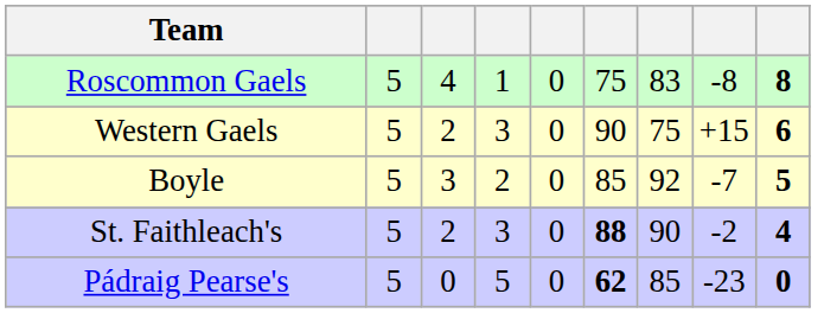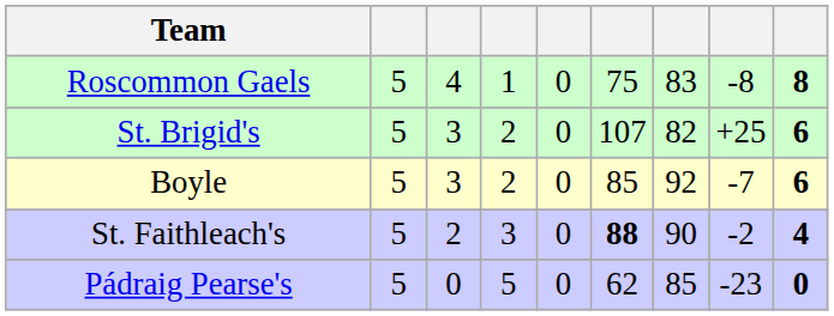 <table class="wikitable" style="text-align:center">
 <tr>
 <th style="width:175px;">Team</th>
 <th width="20"></th>
 <th width="20"></th>
 <th width="20"></th>
 <th width="20"></th>
 <th width="20"></th>
 <th width="20"></th>
 <th width="20"></th>
 <th width="20"></th>
 </tr>
 <tr style="background:#cfc;">
 <td><a href='#'>Roscommon Gaels</a></td>
 <td>5</td>
 <td>4</td>
 <td>1</td>
 <td>0</td>
 <td>75</td>
 <td>83</td>
 <td>-8</td>
 <td><strong>8</strong></td>
 </tr>
-<tr style="background:#ffc;">
-<td>Western Gaels</td>
+<tr style="background:#cfc;">
+<td><a href='#'>St. Brigid's</a></td>
 <td>5</td>
+<td>3</td>
 <td>2</td>
-<td>3</td>
 <td>0</td>
-<td>90</td>
-<td>75</td>
-<td>+15</td>
+<td>107</td>
+<td>82</td>
+<td>+25</td>
 <td><strong>6</strong></td>
 </tr>
 <tr style="background:#ffc;">
 <td>Boyle</td>
 <td>5</td>
 <td>3</td>
 <td>2</td>
 <td>0</td>
 <td>85</td>
 <td>92</td>
 <td>-7</td>
-<td><strong>5</strong></td>
+<td><strong>6</strong></td>
 </tr>
 <tr style="background:#ccf;">
 <td>St. Faithleach's</td>
 <td>5</td>
 <td>2</td>
 <td>3</td>
 <td>0</td>
 <td><strong>88</strong></td>
 <td>90</td>
 <td>-2</td>
 <td><strong>4</strong></td>
 </tr>
 <tr style="background:#ccf;">
 <td><a href='#'>Pádraig Pearse's</a></td>
 <td>5</td>
 <td>0</td>
 <td>5</td>
 <td>0</td>
-<td><strong>62</strong></td>
+<td>62</td>
 <td>85</td>
 <td>-23</td>
 <td><strong>0</strong></td>
 </tr>
 </table>
